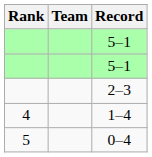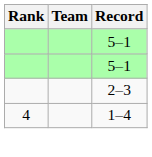 <table class="wikitable">
 <tr>
 <th>Rank</th>
 <th>Team</th>
 <th>Record</th>
 </tr>
 <tr bgcolor="#aaffaa">
 <td align=center></td>
 <td></td>
 <td align=center>5–1</td>
 </tr>
 <tr bgcolor="#aaffaa">
 <td align=center></td>
 <td></td>
 <td align=center>5–1</td>
 </tr>
 <tr>
 <td align=center></td>
 <td></td>
 <td align=center>2–3</td>
 </tr>
 <tr>
 <td align=center>4</td>
 <td></td>
 <td align=center>1–4</td>
 </tr>
-<tr>
-<td align=center>5</td>
-<td></td>
-<td align=center>0–4</td>
-</tr>
 </table>
